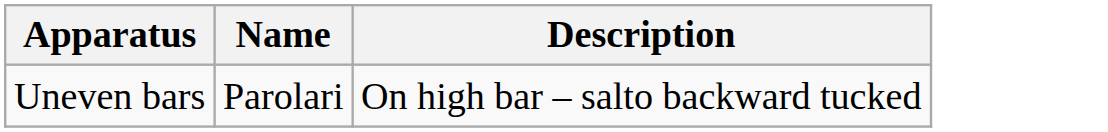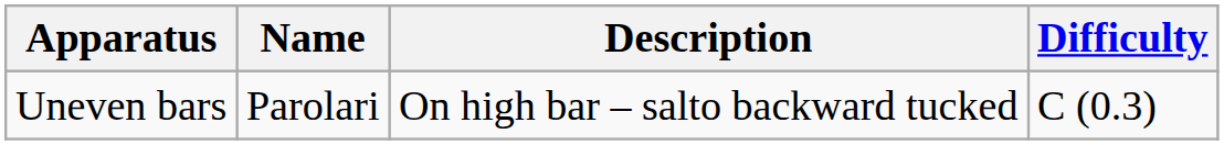 <table class="wikitable">
 <tr>
 <th>Apparatus</th>
 <th>Name</th>
 <th>Description</th>
+<th><a href='#'>Difficulty</a></th>
 </tr>
 <tr>
 <td>Uneven bars</td>
 <td>Parolari</td>
 <td>On high bar – salto backward tucked</td>
+<td>C (0.3)</td>
 </tr>
 </table>
